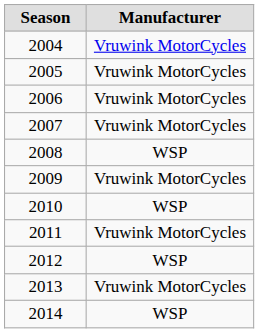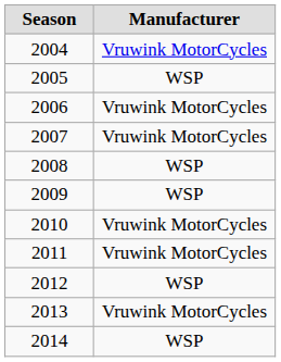 <table class="wikitable">
 <tr align="center" style="background:#dfdfdf;">
 <td width="70"><strong>Season</strong></td>
 <td width="150"><strong>Manufacturer</strong></td>
 </tr>
 <tr align="center">
 <td>2004</td>
 <td><a href='#'>Vruwink MotorCycles</a></td>
 </tr>
 <tr align="center">
 <td>2005</td>
-<td>Vruwink MotorCycles</td>
+<td>WSP</td>
 </tr>
 <tr align="center">
 <td>2006</td>
 <td>Vruwink MotorCycles</td>
 </tr>
 <tr align="center">
 <td>2007</td>
 <td>Vruwink MotorCycles</td>
 </tr>
 <tr align="center">
 <td>2008</td>
 <td>WSP</td>
 </tr>
 <tr align="center">
 <td>2009</td>
-<td>Vruwink MotorCycles</td>
+<td>WSP</td>
 </tr>
 <tr align="center">
 <td>2010</td>
-<td>WSP</td>
+<td>Vruwink MotorCycles</td>
 </tr>
 <tr align="center">
 <td>2011</td>
 <td>Vruwink MotorCycles</td>
 </tr>
 <tr align="center">
 <td>2012</td>
 <td>WSP</td>
 </tr>
 <tr align="center">
 <td>2013</td>
 <td>Vruwink MotorCycles</td>
 </tr>
 <tr align="center">
 <td>2014</td>
 <td>WSP</td>
 </tr>
 </table>
